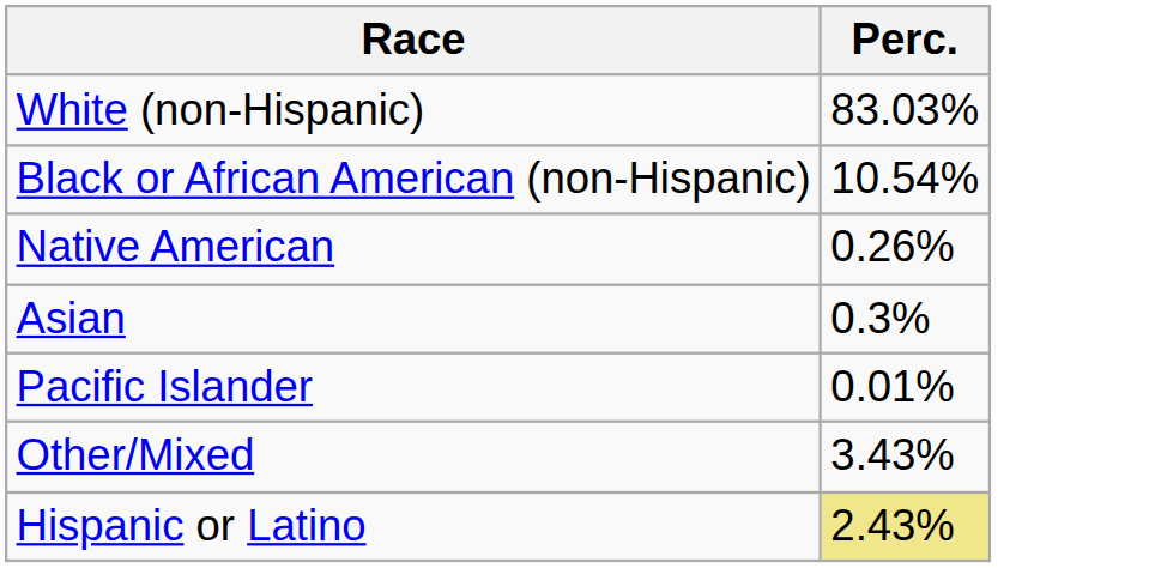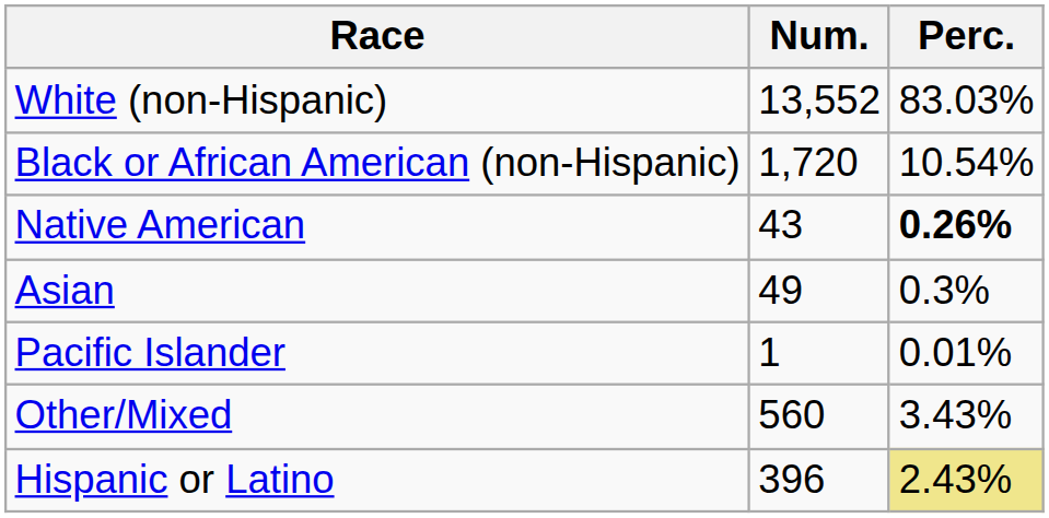 <table class="wikitable">
 <tr>
 <th>Race</th>
+<th>Num.</th>
 <th>Perc.</th>
 </tr>
 <tr>
 <td><a href='#'>White</a> (non-Hispanic)</td>
+<td>13,552</td>
 <td>83.03%</td>
 </tr>
 <tr>
 <td><a href='#'>Black or African American</a> (non-Hispanic)</td>
+<td>1,720</td>
 <td>10.54%</td>
 </tr>
 <tr>
 <td><a href='#'>Native American</a></td>
-<td>0.26%</td>
+<td>43</td>
+<td><strong>0.26%</strong></td>
 </tr>
 <tr>
 <td><a href='#'>Asian</a></td>
+<td>49</td>
 <td>0.3%</td>
 </tr>
 <tr>
 <td><a href='#'>Pacific Islander</a></td>
+<td>1</td>
 <td>0.01%</td>
 </tr>
 <tr>
 <td><a href='#'>Other/Mixed</a></td>
+<td>560</td>
 <td>3.43%</td>
 </tr>
 <tr>
 <td><a href='#'>Hispanic</a> or <a href='#'>Latino</a></td>
+<td>396</td>
 <td style="background: khaki;">2.43%</td>
 </tr>
 </table>
